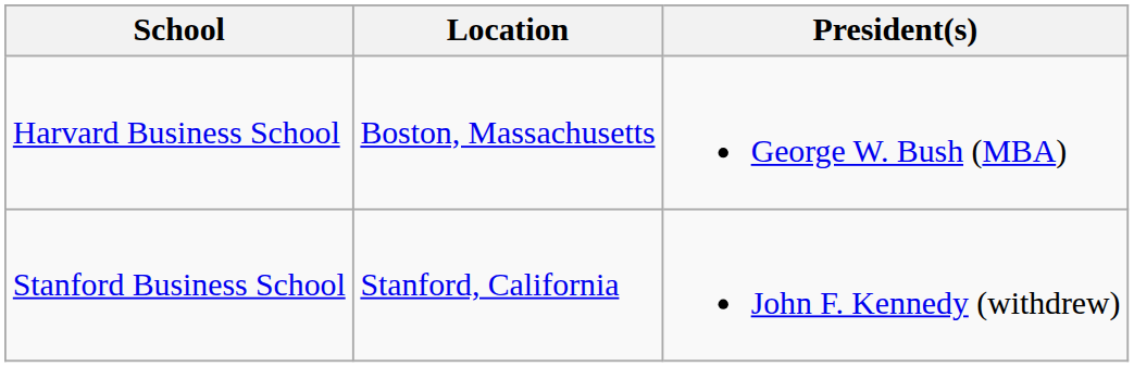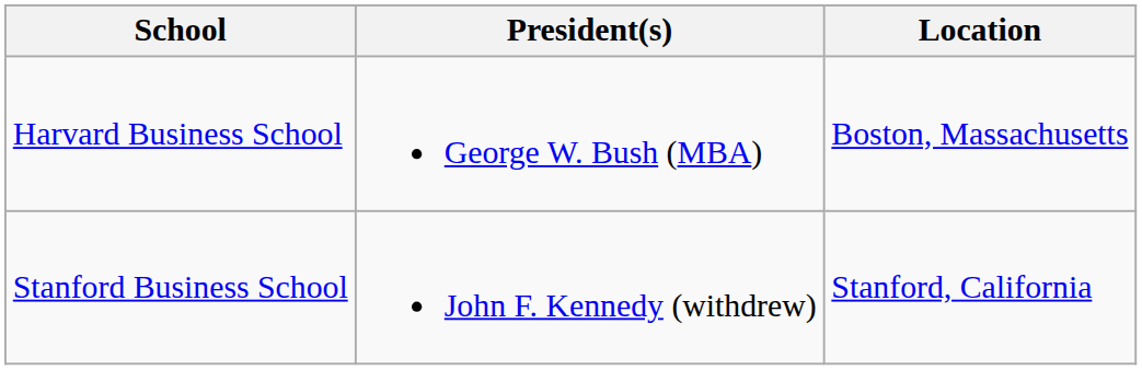 <table class="wikitable">
 <tr>
 <th>School</th>
+<th>President(s)</th>
 <th>Location</th>
-<th>President(s)</th>
 </tr>
 <tr>
 <td nowrap><a href='#'>Harvard Business School</a></td>
+<td><br><ul><li><a href='#'>George W. Bush</a> (<a href='#'>MBA</a>)</li></ul></td>
 <td><a href='#'>Boston, Massachusetts</a></td>
-<td><br><ul><li><a href='#'>George W. Bush</a> (<a href='#'>MBA</a>)</li></ul></td>
 </tr>
 <tr>
 <td nowrap><a href='#'>Stanford Business School</a></td>
+<td><br><ul><li><a href='#'>John F. Kennedy</a> (withdrew)</li></ul></td>
 <td><a href='#'>Stanford, California</a></td>
-<td><br><ul><li><a href='#'>John F. Kennedy</a> (withdrew)</li></ul></td>
 </tr>
 </table>
